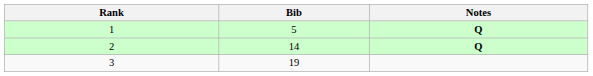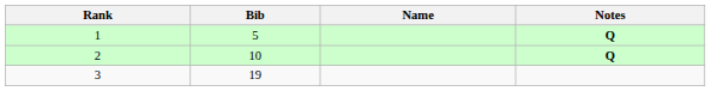 <table class="wikitable" style="text-align:center;" width=70%>
 <tr>
 <th>Rank</th>
 <th>Bib</th>
+<th>Name</th>
 <th>Notes</th>
 </tr>
 <tr bgcolor="#ccffcc">
 <td>1</td>
 <td>5</td>
+<td align=left></td>
 <td><strong>Q</strong></td>
 </tr>
 <tr bgcolor="#ccffcc">
 <td>2</td>
-<td>14</td>
+<td>10</td>
+<td align=left></td>
 <td><strong>Q</strong></td>
 </tr>
 <tr>
 <td>3</td>
 <td>19</td>
+<td align=left></td>
 <td></td>
 </tr>
 </table>
